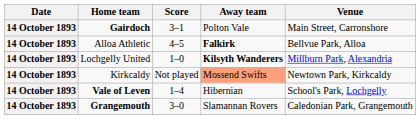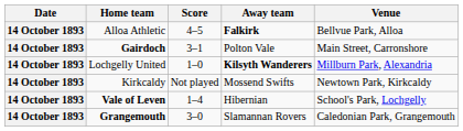 <table class="wikitable football-result-list" style="max-width: 80em; text-align: center">
 <tr>
 <th scope="col">Date</th>
 <th scope="col">Home team</th>
 <th scope="col">Score</th>
 <th scope="col">Away team</th>
 <th scope="col">Venue</th>
 </tr>
 <tr>
 <th scope="row">14 October 1893</th>
+<td align=right>Alloa Athletic</td>
+<td>4–5</td>
+<td align=left><strong>Falkirk</strong></td>
+<td align=left>Bellvue Park, Alloa</td>
+</tr>
+<tr>
+<th scope="row">14 October 1893</th>
 <td align=right><strong>Gairdoch</strong></td>
 <td>3–1</td>
 <td align=left>Polton Vale</td>
 <td align=left>Main Street, Carronshore</td>
-</tr>
-<tr>
-<th scope="row">14 October 1893</th>
-<td align=right>Alloa Athletic</td>
-<td>4–5</td>
-<td align=left><strong>Falkirk</strong></td>
-<td align=left>Bellvue Park, Alloa</td>
 </tr>
 <tr>
 <th scope="row">14 October 1893</th>
 <td align=right>Lochgelly United</td>
 <td>1–0</td>
 <td align=left><strong>Kilsyth Wanderers</strong></td>
 <td align=left><a href='#'>Millburn Park</a>, <a href='#'>Alexandria</a></td>
 </tr>
 <tr>
 <th scope="row">14 October 1893</th>
 <td align=right>Kirkcaldy</td>
 <td>Not played</td>
-<td align=left style="background: lightsalmon;">Mossend Swifts</td>
+<td align=left>Mossend Swifts</td>
 <td align=left>Newtown Park, Kirkcaldy</td>
 </tr>
 <tr>
 <th scope="row">14 October 1893</th>
 <td align=right><strong>Vale of Leven</strong></td>
 <td>1–4</td>
 <td align=left>Hibernian</td>
 <td align=left>School's Park, <a href='#'>Lochgelly</a></td>
 </tr>
 <tr>
 <th scope="row">14 October 1893</th>
 <td align=right><strong>Grangemouth</strong></td>
 <td>3–0</td>
 <td align=left>Slamannan Rovers</td>
 <td align=left>Caledonian Park, Grangemouth</td>
 </tr>
 </table>
